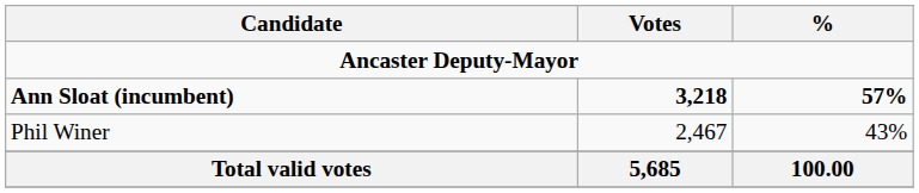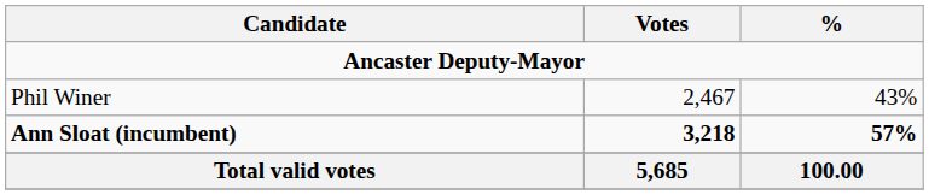 <table class="wikitable" width="40%">
 <tr>
 <th>Candidate</th>
 <th>Votes</th>
 <th>%</th>
 </tr>
 <tr>
 <td colspan="3" align="center"><strong>Ancaster Deputy-Mayor</strong></td>
 </tr>
 <tr>
+<td align="left">Phil Winer</td>
+<td align="right">2,467</td>
+<td align="right">43%</td>
+</tr>
+<tr>
 <td align="left"><strong>Ann Sloat (incumbent)</strong></td>
 <td align="right"><strong>3,218</strong></td>
 <td align="right"><strong>57%</strong></td>
-</tr>
-<tr>
-<td align="left">Phil Winer</td>
-<td align="right">2,467</td>
-<td align="right">43%</td>
 </tr>
 <tr>
 </tr>
 <tr bgcolor="#EEEEEE">
 <th align="left">Total valid votes</th>
 <th align="right">5,685</th>
 <th align="right">100.00</th>
 </tr>
 <tr>
 </tr>
 </table>
